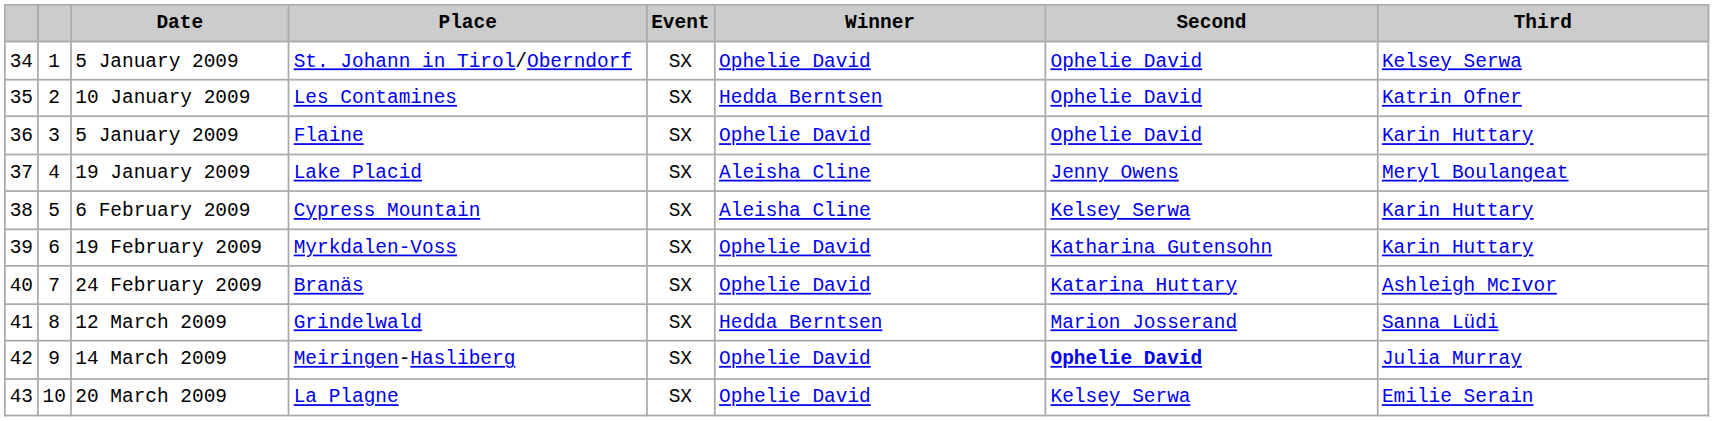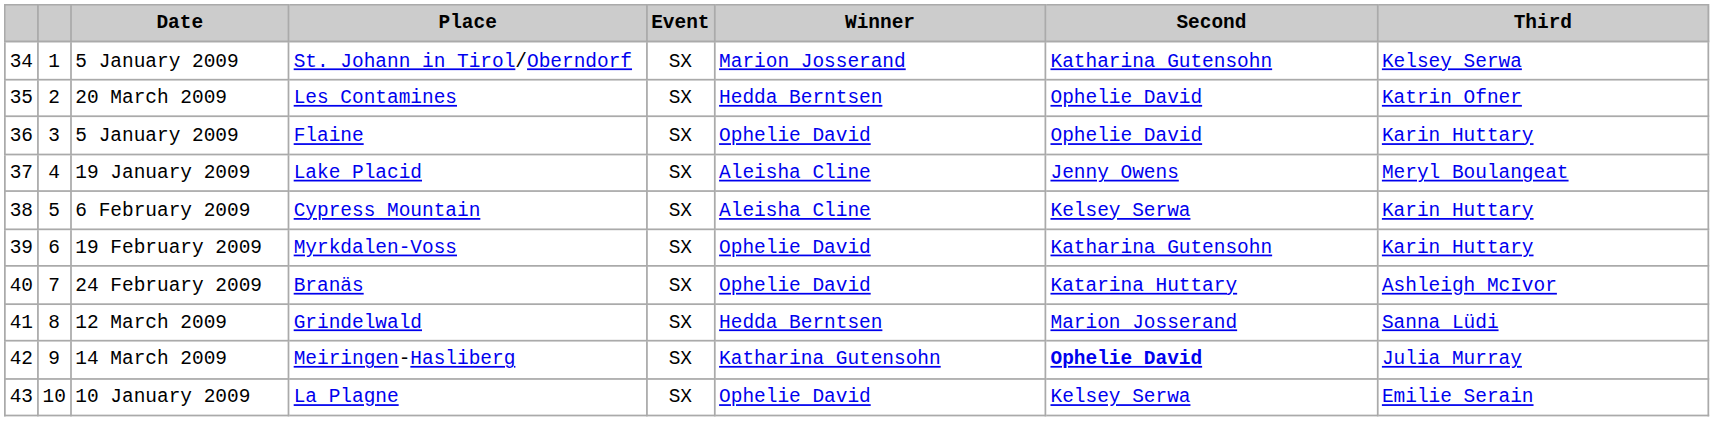 <table class="wikitable plainrowheaders" style="background:#fff; font-size:86%; line-height:16px; border:grey solid 1px; border-collapse:collapse;">
 <tr style="background:#ccc; text-align:center;">
 <th scope="col" style="background:#ccc; width=20 px;"></th>
 <th scope="col" style="background:#ccc; width=30 px;"></th>
 <th scope="col" style="background:#ccc; width:120px;">Date</th>
 <th scope="col" style="background:#ccc; width:200px;">Place</th>
 <th scope="col" style="background:#ccc; width:15px;">Event</th>
 <th scope="col" style="background:#ccc; width:185px;">Winner</th>
 <th scope="col" style="background:#ccc; width:185px;">Second</th>
 <th scope="col" style="background:#ccc; width:185px;">Third</th>
 </tr>
 <tr>
 <td align=center>34</td>
 <td align=center>1</td>
 <td>5 January 2009</td>
 <td> <a href='#'>St. Johann in Tirol</a>/<a href='#'>Oberndorf</a></td>
 <td align=center>SX</td>
-<td> <a href='#'>Ophelie David</a></td>
-<td> <a href='#'>Ophelie David</a></td>
+<td> <a href='#'>Marion Josserand</a></td>
+<td> <a href='#'>Katharina Gutensohn</a></td>
 <td> <a href='#'>Kelsey Serwa</a></td>
 </tr>
 <tr>
 <td align=center>35</td>
 <td align=center>2</td>
-<td>10 January 2009</td>
+<td>20 March 2009</td>
 <td> <a href='#'>Les Contamines</a></td>
 <td align=center>SX</td>
 <td> <a href='#'>Hedda Berntsen</a></td>
 <td> <a href='#'>Ophelie David</a></td>
 <td> <a href='#'>Katrin Ofner</a></td>
 </tr>
 <tr>
 <td align=center>36</td>
 <td align=center>3</td>
 <td>5 January 2009</td>
 <td> <a href='#'>Flaine</a></td>
 <td align=center>SX</td>
 <td> <a href='#'>Ophelie David</a></td>
 <td> <a href='#'>Ophelie David</a></td>
 <td> <a href='#'>Karin Huttary</a></td>
 </tr>
 <tr>
 <td align=center>37</td>
 <td align=center>4</td>
 <td>19 January 2009</td>
 <td> <a href='#'>Lake Placid</a></td>
 <td align=center>SX</td>
 <td> <a href='#'>Aleisha Cline</a></td>
 <td> <a href='#'>Jenny Owens</a></td>
 <td> <a href='#'>Meryl Boulangeat</a></td>
 </tr>
 <tr>
 <td align=center>38</td>
 <td align=center>5</td>
 <td>6 February 2009</td>
 <td> <a href='#'>Cypress Mountain</a></td>
 <td align=center>SX</td>
 <td> <a href='#'>Aleisha Cline</a></td>
 <td> <a href='#'>Kelsey Serwa</a></td>
 <td> <a href='#'>Karin Huttary</a></td>
 </tr>
 <tr>
 <td align=center>39</td>
 <td align=center>6</td>
 <td>19 February 2009</td>
 <td> <a href='#'>Myrkdalen-Voss</a></td>
 <td align=center>SX</td>
 <td> <a href='#'>Ophelie David</a></td>
 <td> <a href='#'>Katharina Gutensohn</a></td>
 <td> <a href='#'>Karin Huttary</a></td>
 </tr>
 <tr>
 <td align=center>40</td>
 <td align=center>7</td>
 <td>24 February 2009</td>
 <td> <a href='#'>Branäs</a></td>
 <td align=center>SX</td>
 <td> <a href='#'>Ophelie David</a></td>
 <td> <a href='#'>Katarina Huttary</a></td>
 <td> <a href='#'>Ashleigh McIvor</a></td>
 </tr>
 <tr>
 <td align=center>41</td>
 <td align=center>8</td>
 <td>12 March 2009</td>
 <td> <a href='#'>Grindelwald</a></td>
 <td align=center>SX</td>
 <td> <a href='#'>Hedda Berntsen</a></td>
 <td> <a href='#'>Marion Josserand</a></td>
 <td> <a href='#'>Sanna Lüdi</a></td>
 </tr>
 <tr>
 <td align=center>42</td>
 <td align=center>9</td>
 <td>14 March 2009</td>
 <td> <a href='#'>Meiringen</a>-<a href='#'>Hasliberg</a></td>
 <td align=center>SX</td>
-<td> <a href='#'>Ophelie David</a></td>
+<td> <a href='#'>Katharina Gutensohn</a></td>
 <td><strong> <a href='#'>Ophelie David</a></strong></td>
 <td> <a href='#'>Julia Murray</a></td>
 </tr>
 <tr>
 <td align=center>43</td>
 <td align=center>10</td>
-<td>20 March 2009</td>
+<td>10 January 2009</td>
 <td> <a href='#'>La Plagne</a></td>
 <td align=center>SX</td>
 <td> <a href='#'>Ophelie David</a></td>
 <td> <a href='#'>Kelsey Serwa</a></td>
 <td> <a href='#'>Emilie Serain</a></td>
 </tr>
 </table>
